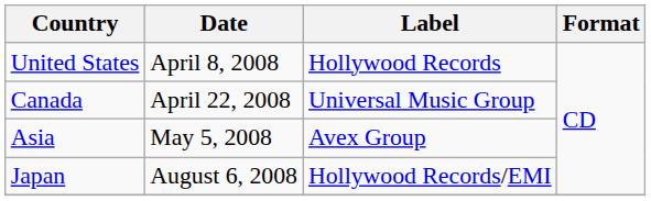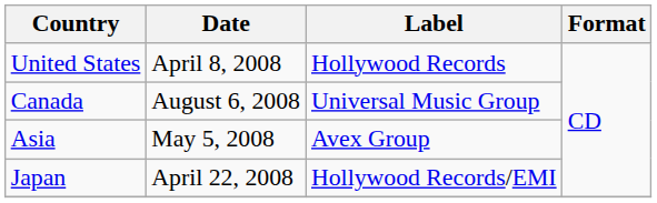 <table class="wikitable" style="font-size: 100%">
 <tr>
 <th>Country</th>
 <th>Date</th>
 <th>Label</th>
 <th>Format</th>
 </tr>
 <tr>
 <td rowspan="1"><a href='#'>United States</a></td>
 <td rowspan="1">April 8, 2008</td>
 <td rowspan="1"><a href='#'>Hollywood Records</a></td>
 <td rowspan="4"><a href='#'>CD</a></td>
 </tr>
 <tr>
 <td rowspan="1"><a href='#'>Canada</a></td>
-<td rowspan="1">April 22, 2008</td>
+<td rowspan="1">August 6, 2008</td>
 <td rowspan="1"><a href='#'>Universal Music Group</a></td>
 </tr>
 <tr>
 <td rowspan="1"><a href='#'>Asia</a></td>
 <td rowspan="1">May 5, 2008</td>
 <td rowspan="1"><a href='#'>Avex Group</a></td>
 </tr>
 <tr>
 <td rowspan="1"><a href='#'>Japan</a></td>
-<td rowspan="1">August 6, 2008</td>
+<td rowspan="1">April 22, 2008</td>
 <td rowspan="1"><a href='#'>Hollywood Records</a>/<a href='#'>EMI</a></td>
 </tr>
 <tr>
 </tr>
 </table>
